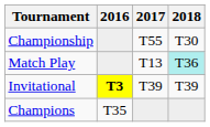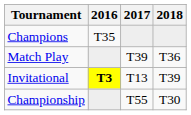 <table class="wikitable" style="text-align:center;">
 <tr>
 <th>Tournament</th>
 <th>2016</th>
 <th>2017</th>
 <th>2018</th>
 </tr>
 <tr>
+<td align="left"><a href='#'>Champions</a></td>
+<td>T35</td>
+<td style="background:#eeeeee;"></td>
+<td style="background:#eeeeee;"></td>
+</tr>
+<tr>
+<td align="left"><a href='#'>Match Play</a></td>
+<td style="background:#eeeeee;"></td>
+<td>T39</td>
+<td>T36</td>
+</tr>
+<tr>
+<td align="left"><a href='#'>Invitational</a></td>
+<td style="background:yellow;"><strong>T3</strong></td>
+<td>T13</td>
+<td>T39</td>
+</tr>
+<tr>
 <td align="left"><a href='#'>Championship</a></td>
 <td style="background:#eeeeee;"></td>
 <td>T55</td>
 <td>T30</td>
 </tr>
-<tr>
-<td align="left"><a href='#'>Match Play</a></td>
-<td style="background:#eeeeee;"></td>
-<td>T13</td>
-<td style="background: paleturquoise;">T36</td>
-</tr>
-<tr>
-<td align="left"><a href='#'>Invitational</a></td>
-<td style="background:yellow;"><strong>T3</strong></td>
-<td>T39</td>
-<td>T39</td>
-</tr>
-<tr>
-<td align="left"><a href='#'>Champions</a></td>
-<td>T35</td>
-<td style="background:#eeeeee;"></td>
-<td style="background:#eeeeee;"></td>
-</tr>
 </table>
